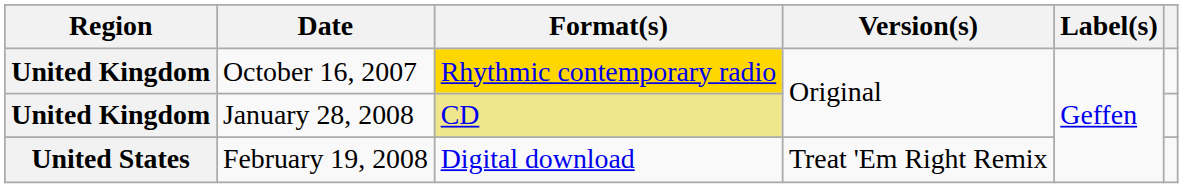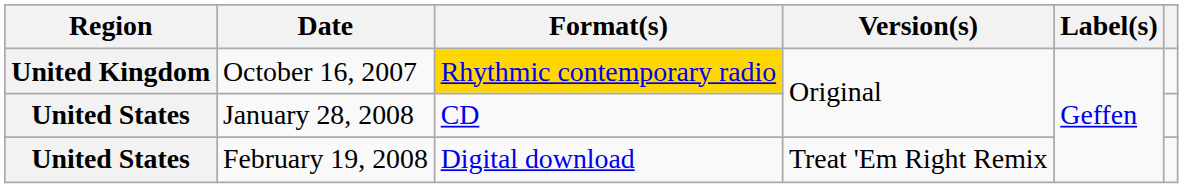 <table class="wikitable plainrowheaders">
 <tr>
 <th scope="col">Region</th>
 <th scope="col">Date</th>
 <th scope="col">Format(s)</th>
 <th scope="col">Version(s)</th>
 <th scope="col">Label(s)</th>
 <th scope="col"></th>
 </tr>
 <tr>
 <th scope="row">United Kingdom</th>
 <td>October 16, 2007</td>
 <td style="background: gold;"><a href='#'>Rhythmic contemporary radio</a></td>
 <td rowspan="2">Original</td>
 <td rowspan="3"><a href='#'>Geffen</a></td>
 <td></td>
 </tr>
 <tr>
-<th scope="row">United Kingdom</th>
+<th scope="row">United States</th>
 <td>January 28, 2008</td>
-<td style="background: khaki;"><a href='#'>CD</a></td>
+<td><a href='#'>CD</a></td>
 <td></td>
 </tr>
 <tr>
 <th scope="row">United States</th>
 <td>February 19, 2008</td>
 <td><a href='#'>Digital download</a></td>
 <td>Treat 'Em Right Remix</td>
 <td></td>
 </tr>
 </table>
